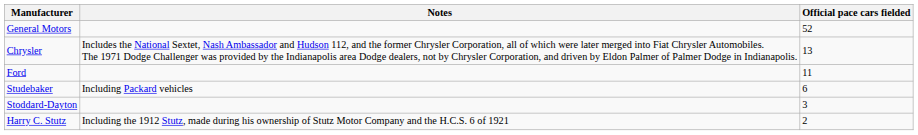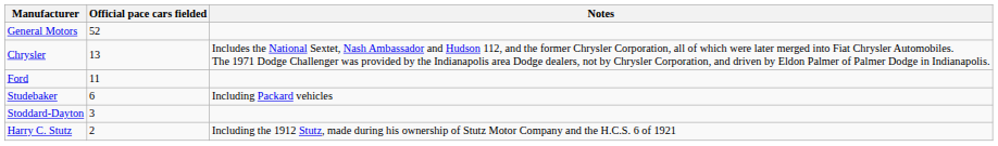 <table class="wikitable">
 <tr>
 <th>Manufacturer</th>
+<th>Official pace cars fielded</th>
 <th>Notes</th>
-<th>Official pace cars fielded</th>
 </tr>
 <tr>
 <td><a href='#'>General Motors</a></td>
+<td>52</td>
 <td></td>
-<td>52</td>
 </tr>
 <tr>
 <td><a href='#'>Chrysler</a></td>
+<td>13</td>
 <td>Includes the <a href='#'>National</a> Sextet, <a href='#'>Nash Ambassador</a> and <a href='#'>Hudson</a> 112, and the former Chrysler Corporation, all of which were later merged into Fiat Chrysler Automobiles.<br>The 1971 Dodge Challenger was provided by the Indianapolis area Dodge dealers, not by Chrysler Corporation, and driven by Eldon Palmer of Palmer Dodge in Indianapolis.</td>
-<td>13</td>
 </tr>
 <tr>
 <td><a href='#'>Ford</a></td>
+<td>11</td>
 <td></td>
-<td>11</td>
 </tr>
 <tr>
 <td><a href='#'>Studebaker</a></td>
+<td>6</td>
 <td>Including <a href='#'>Packard</a> vehicles</td>
-<td>6</td>
 </tr>
 <tr>
 <td><a href='#'>Stoddard-Dayton</a></td>
+<td>3</td>
 <td></td>
-<td>3</td>
 </tr>
 <tr>
 <td><a href='#'>Harry C. Stutz</a></td>
+<td>2</td>
 <td>Including the 1912 <a href='#'>Stutz</a>, made during his ownership of Stutz Motor Company and the H.C.S. 6 of 1921</td>
-<td>2</td>
 </tr>
 </table>
